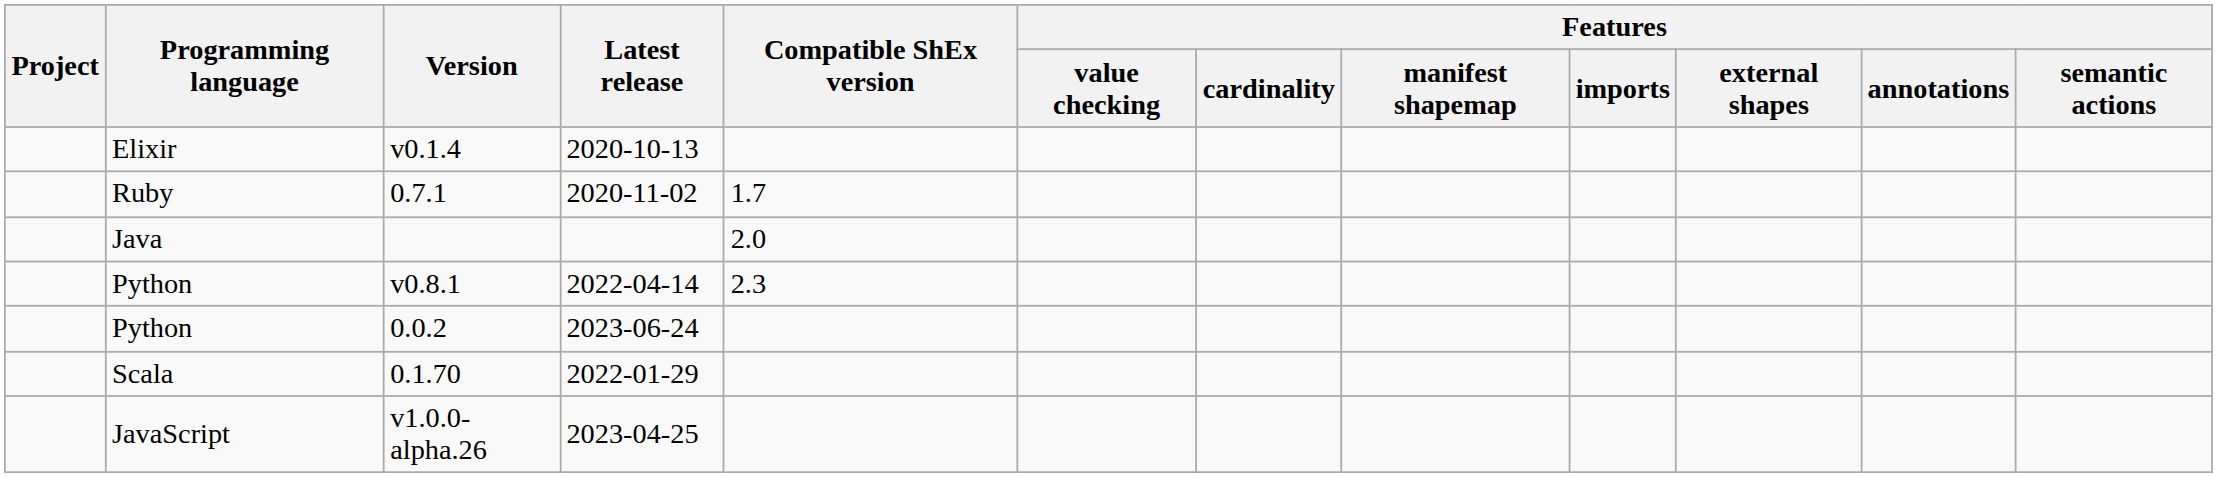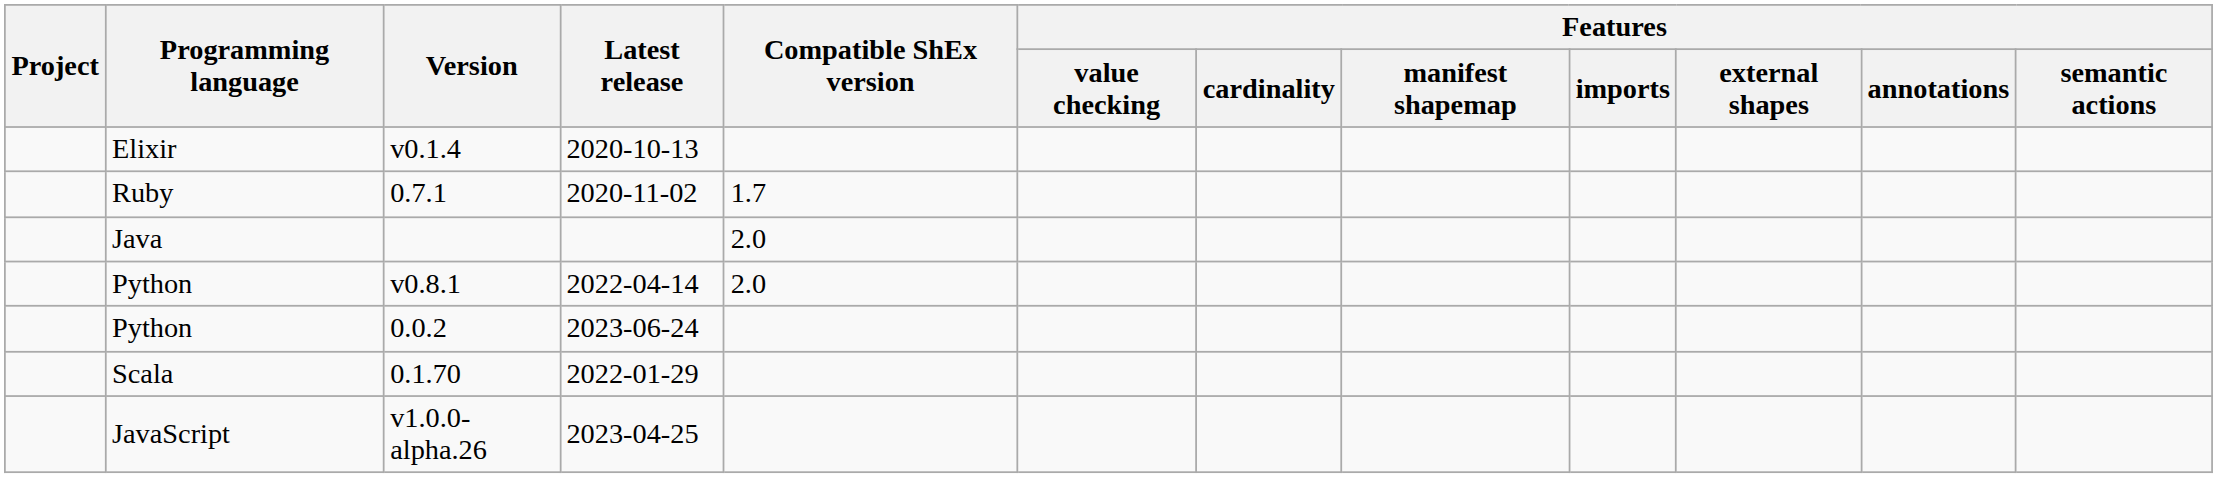 <table class="wikitable sortable sort-under">
 <tr>
 <th rowspan="2">Project</th>
 <th rowspan="2">Programming language</th>
 <th rowspan="2">Version</th>
 <th rowspan="2">Latest release</th>
 <th rowspan="2">Compatible ShEx version</th>
 <th colspan="7">Features</th>
 </tr>
 <tr>
 <th>value checking</th>
 <th>cardinality</th>
 <th>manifest shapemap</th>
 <th>imports</th>
 <th>external shapes</th>
 <th>annotations</th>
 <th>semantic actions</th>
 </tr>
 <tr>
 <td></td>
 <td>Elixir</td>
 <td>v0.1.4</td>
 <td>2020-10-13</td>
 <td></td>
 <td></td>
 <td></td>
 <td></td>
 <td></td>
 <td></td>
 <td></td>
 <td></td>
 </tr>
 <tr>
 <td></td>
 <td>Ruby</td>
 <td>0.7.1</td>
 <td>2020-11-02</td>
 <td>1.7</td>
 <td></td>
 <td></td>
 <td></td>
 <td></td>
 <td></td>
 <td></td>
 <td></td>
 </tr>
 <tr>
 <td></td>
 <td>Java</td>
 <td></td>
 <td></td>
 <td>2.0</td>
 <td></td>
 <td></td>
 <td></td>
 <td></td>
 <td></td>
 <td></td>
 <td></td>
 </tr>
 <tr>
 <td></td>
 <td>Python</td>
 <td>v0.8.1</td>
 <td>2022-04-14</td>
-<td>2.3</td>
+<td>2.0</td>
 <td></td>
 <td></td>
 <td></td>
 <td></td>
 <td></td>
 <td></td>
 <td></td>
 </tr>
 <tr>
 <td></td>
 <td>Python</td>
 <td>0.0.2</td>
 <td>2023-06-24</td>
 <td></td>
 <td></td>
 <td></td>
 <td></td>
 <td></td>
 <td></td>
 <td></td>
 <td></td>
 </tr>
 <tr>
 <td></td>
 <td>Scala</td>
 <td>0.1.70</td>
 <td>2022-01-29</td>
 <td></td>
 <td></td>
 <td></td>
 <td></td>
 <td></td>
 <td></td>
 <td></td>
 <td></td>
 </tr>
 <tr>
 <td></td>
 <td>JavaScript</td>
 <td>v1.0.0-alpha.26</td>
 <td>2023-04-25</td>
 <td></td>
 <td></td>
 <td></td>
 <td></td>
 <td></td>
 <td></td>
 <td></td>
 <td></td>
 </tr>
 </table>
